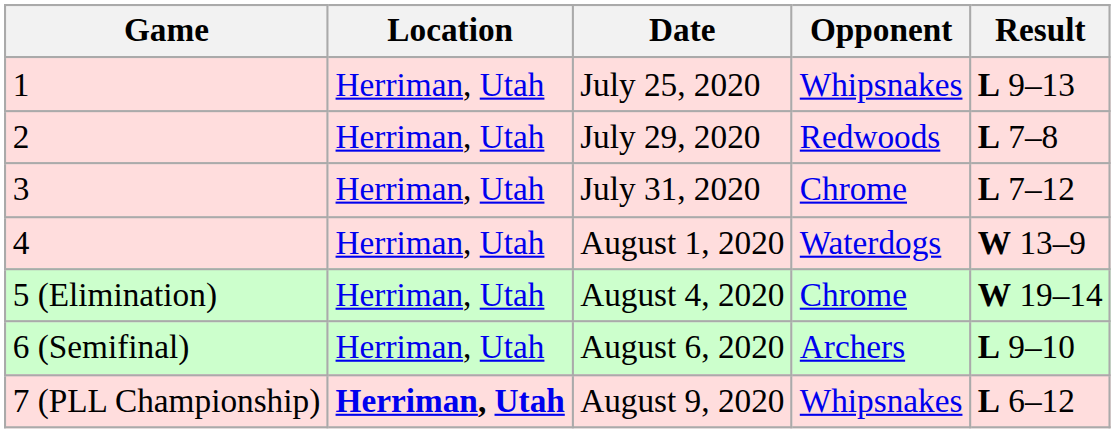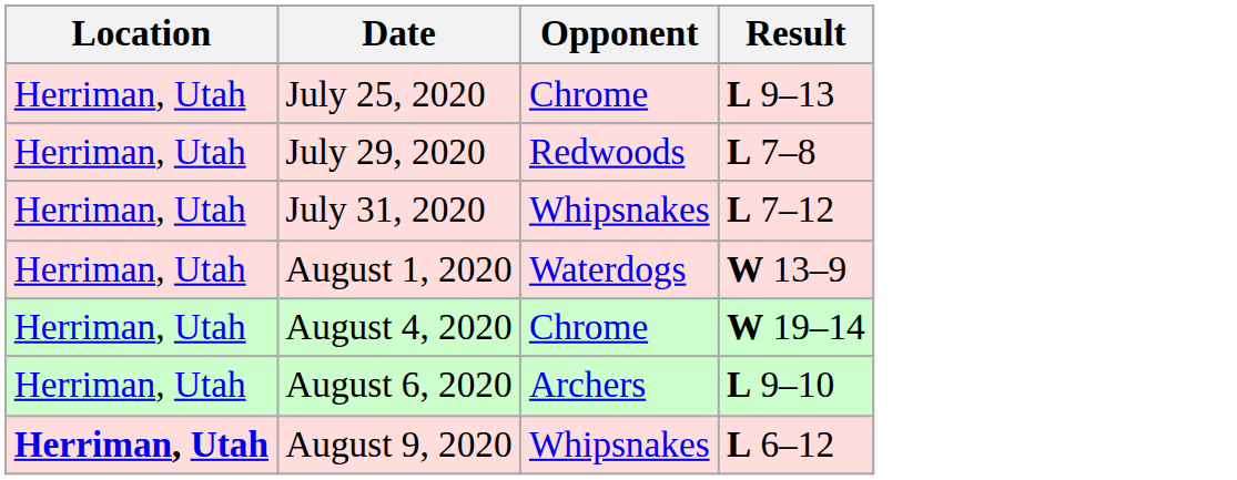 <table class="wikitable">
 <tr>
-<th>Game</th>
 <th>Location</th>
 <th>Date</th>
 <th>Opponent</th>
 <th>Result</th>
 </tr>
 <tr bgcolor="#FFDDDD">
-<td>1</td>
 <td><a href='#'>Herriman</a>, <a href='#'>Utah</a></td>
 <td>July 25, 2020</td>
-<td><a href='#'>Whipsnakes</a></td>
+<td><a href='#'>Chrome</a></td>
 <td><strong>L</strong> 9–13</td>
 </tr>
 <tr bgcolor="#FFDDDD">
-<td>2</td>
 <td><a href='#'>Herriman</a>, <a href='#'>Utah</a></td>
 <td>July 29, 2020</td>
 <td><a href='#'>Redwoods</a></td>
 <td><strong>L</strong> 7–8</td>
 </tr>
 <tr bgcolor="#FFDDDD">
-<td>3</td>
 <td><a href='#'>Herriman</a>, <a href='#'>Utah</a></td>
 <td>July 31, 2020</td>
-<td><a href='#'>Chrome</a></td>
+<td><a href='#'>Whipsnakes</a></td>
 <td><strong>L</strong> 7–12</td>
 </tr>
 <tr bgcolor="#FFDDDD">
-<td>4</td>
 <td><a href='#'>Herriman</a>, <a href='#'>Utah</a></td>
 <td>August 1, 2020</td>
 <td><a href='#'>Waterdogs</a></td>
 <td><strong>W</strong> 13–9</td>
 </tr>
 <tr bgcolor="#CCFFCC">
-<td>5 (Elimination)</td>
 <td><a href='#'>Herriman</a>, <a href='#'>Utah</a></td>
 <td>August 4, 2020</td>
 <td><a href='#'>Chrome</a></td>
 <td><strong>W</strong> 19–14</td>
 </tr>
 <tr bgcolor="#CCFFCC">
-<td>6 (Semifinal)</td>
 <td><a href='#'>Herriman</a>, <a href='#'>Utah</a></td>
 <td>August 6, 2020</td>
 <td><a href='#'>Archers</a></td>
 <td><strong>L</strong> 9–10</td>
 </tr>
 <tr bgcolor="#FFDDDD">
-<td>7 (PLL Championship)</td>
 <td><strong><a href='#'>Herriman</a>, <a href='#'>Utah</a></strong></td>
 <td>August 9, 2020</td>
 <td><a href='#'>Whipsnakes</a></td>
 <td><strong>L</strong> 6–12</td>
 </tr>
 </table>
